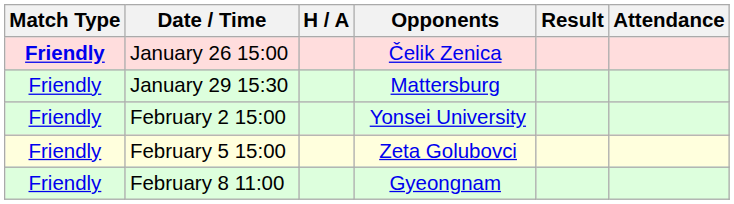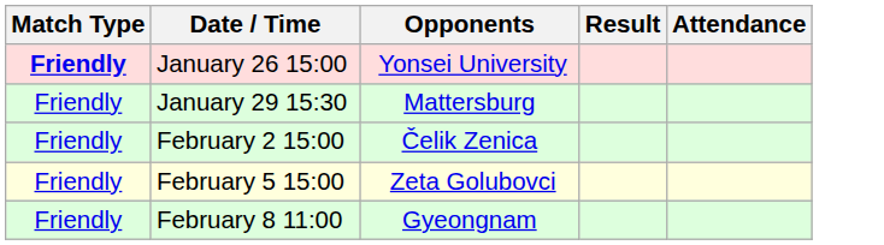 <table class="wikitable sortable" style="text-align: center;">
 <tr>
 <th>Match Type</th>
 <th>Date / Time</th>
-<th>H / A</th>
 <th>Opponents</th>
 <th>Result</th>
 <th>Attendance</th>
 </tr>
 <tr style="background-color:#ffdddd">
 <td><strong><a href='#'>Friendly</a></strong></td>
 <td align="left">January 26 15:00 </td>
-<td></td>
-<td> <a href='#'>Čelik Zenica</a></td>
+<td>  <a href='#'>Yonsei University</a> </td>
 <td></td>
 <td></td>
 </tr>
 <tr style="background-color:#ddffdd">
 <td><a href='#'>Friendly</a></td>
 <td align="left">January 29 15:30</td>
-<td></td>
 <td> <a href='#'>Mattersburg</a></td>
 <td></td>
 <td></td>
 </tr>
 <tr style="background-color:#ddffdd">
 <td><a href='#'>Friendly</a></td>
 <td align="left">February 2 15:00</td>
-<td></td>
-<td>  <a href='#'>Yonsei University</a> </td>
+<td> <a href='#'>Čelik Zenica</a></td>
 <td></td>
 <td></td>
 </tr>
 <tr style="background-color:#ffffdd">
 <td><a href='#'>Friendly</a></td>
 <td align="left">February 5 15:00</td>
-<td></td>
 <td>  <a href='#'>Zeta Golubovci</a> </td>
 <td></td>
 <td></td>
 </tr>
 <tr style="background-color:#ddffdd">
 <td><a href='#'>Friendly</a></td>
 <td align="left">February 8 11:00</td>
-<td></td>
 <td> <a href='#'>Gyeongnam</a></td>
 <td></td>
 <td></td>
 </tr>
 </table>
